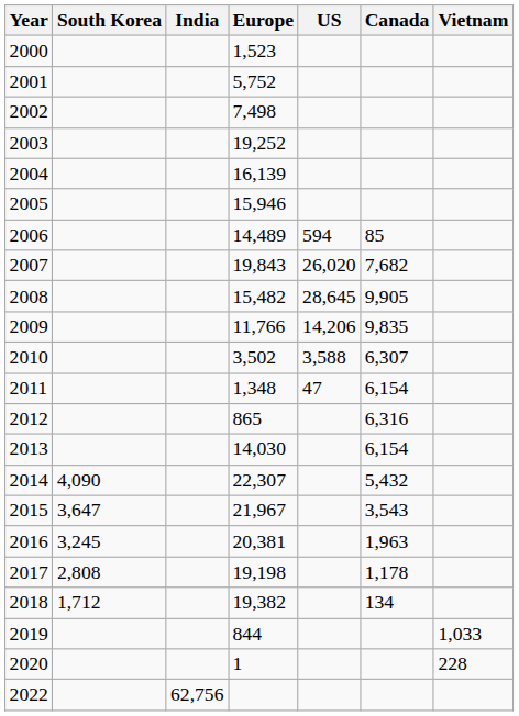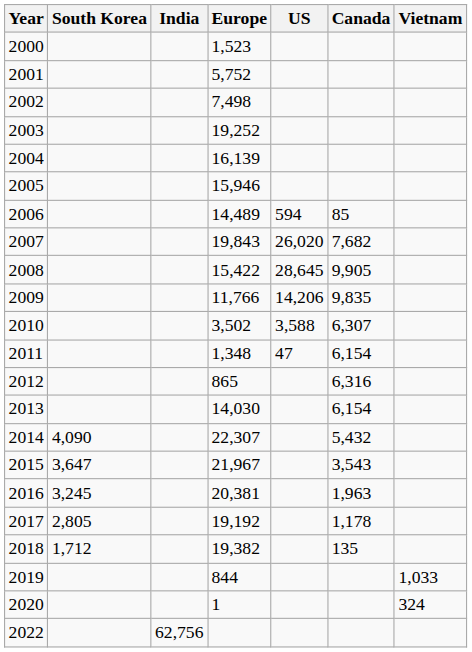 <table class="wikitable">
 <tr>
 <th>Year</th>
 <th>South Korea</th>
 <th>India</th>
 <th>Europe</th>
 <th>US</th>
 <th>Canada</th>
 <th>Vietnam</th>
 </tr>
 <tr>
 <td>2000</td>
 <td></td>
 <td></td>
 <td>1,523</td>
 <td></td>
 <td></td>
 <td></td>
 </tr>
 <tr>
 <td>2001</td>
 <td></td>
 <td></td>
 <td>5,752</td>
 <td></td>
 <td></td>
 <td></td>
 </tr>
 <tr>
 <td>2002</td>
 <td></td>
 <td></td>
 <td>7,498</td>
 <td></td>
 <td></td>
 <td></td>
 </tr>
 <tr>
 <td>2003</td>
 <td></td>
 <td></td>
 <td>19,252</td>
 <td></td>
 <td></td>
 <td></td>
 </tr>
 <tr>
 <td>2004</td>
 <td></td>
 <td></td>
 <td>16,139</td>
 <td></td>
 <td></td>
 <td></td>
 </tr>
 <tr>
 <td>2005</td>
 <td></td>
 <td></td>
 <td>15,946</td>
 <td></td>
 <td></td>
 <td></td>
 </tr>
 <tr>
 <td>2006</td>
 <td></td>
 <td></td>
 <td>14,489</td>
 <td>594</td>
 <td>85</td>
 <td></td>
 </tr>
 <tr>
 <td>2007</td>
 <td></td>
 <td></td>
 <td>19,843</td>
 <td>26,020</td>
 <td>7,682</td>
 <td></td>
 </tr>
 <tr>
 <td>2008</td>
 <td></td>
 <td></td>
-<td>15,482</td>
+<td>15,422</td>
 <td>28,645</td>
 <td>9,905</td>
 <td></td>
 </tr>
 <tr>
 <td>2009</td>
 <td></td>
 <td></td>
 <td>11,766</td>
 <td>14,206</td>
 <td>9,835</td>
 <td></td>
 </tr>
 <tr>
 <td>2010</td>
 <td></td>
 <td></td>
 <td>3,502</td>
 <td>3,588</td>
 <td>6,307</td>
 <td></td>
 </tr>
 <tr>
 <td>2011</td>
 <td></td>
 <td></td>
 <td>1,348</td>
 <td>47</td>
 <td>6,154</td>
 <td></td>
 </tr>
 <tr>
 <td>2012</td>
 <td></td>
 <td></td>
 <td>865</td>
 <td></td>
 <td>6,316</td>
 <td></td>
 </tr>
 <tr>
 <td>2013</td>
 <td></td>
 <td></td>
 <td>14,030</td>
 <td></td>
 <td>6,154</td>
 <td></td>
 </tr>
 <tr>
 <td>2014</td>
 <td>4,090</td>
 <td></td>
 <td>22,307</td>
 <td></td>
 <td>5,432</td>
 <td></td>
 </tr>
 <tr>
 <td>2015</td>
 <td>3,647</td>
 <td></td>
 <td>21,967</td>
 <td></td>
 <td>3,543</td>
 <td></td>
 </tr>
 <tr>
 <td>2016</td>
 <td>3,245</td>
 <td></td>
 <td>20,381</td>
 <td></td>
 <td>1,963</td>
 <td></td>
 </tr>
 <tr>
 <td>2017</td>
-<td>2,808</td>
+<td>2,805</td>
 <td></td>
-<td>19,198</td>
+<td>19,192</td>
 <td></td>
 <td>1,178</td>
 <td></td>
 </tr>
 <tr>
 <td>2018</td>
 <td>1,712</td>
 <td></td>
 <td>19,382</td>
 <td></td>
-<td>134</td>
+<td>135</td>
 <td></td>
 </tr>
 <tr>
 <td>2019</td>
 <td></td>
 <td></td>
 <td>844</td>
 <td></td>
 <td></td>
 <td>1,033</td>
 </tr>
 <tr>
 <td>2020</td>
 <td></td>
 <td></td>
 <td>1</td>
 <td></td>
 <td></td>
-<td>228</td>
+<td>324</td>
 </tr>
 <tr>
 <td>2022</td>
 <td></td>
 <td>62,756</td>
 <td></td>
 <td></td>
 <td></td>
 <td></td>
 </tr>
 </table>
